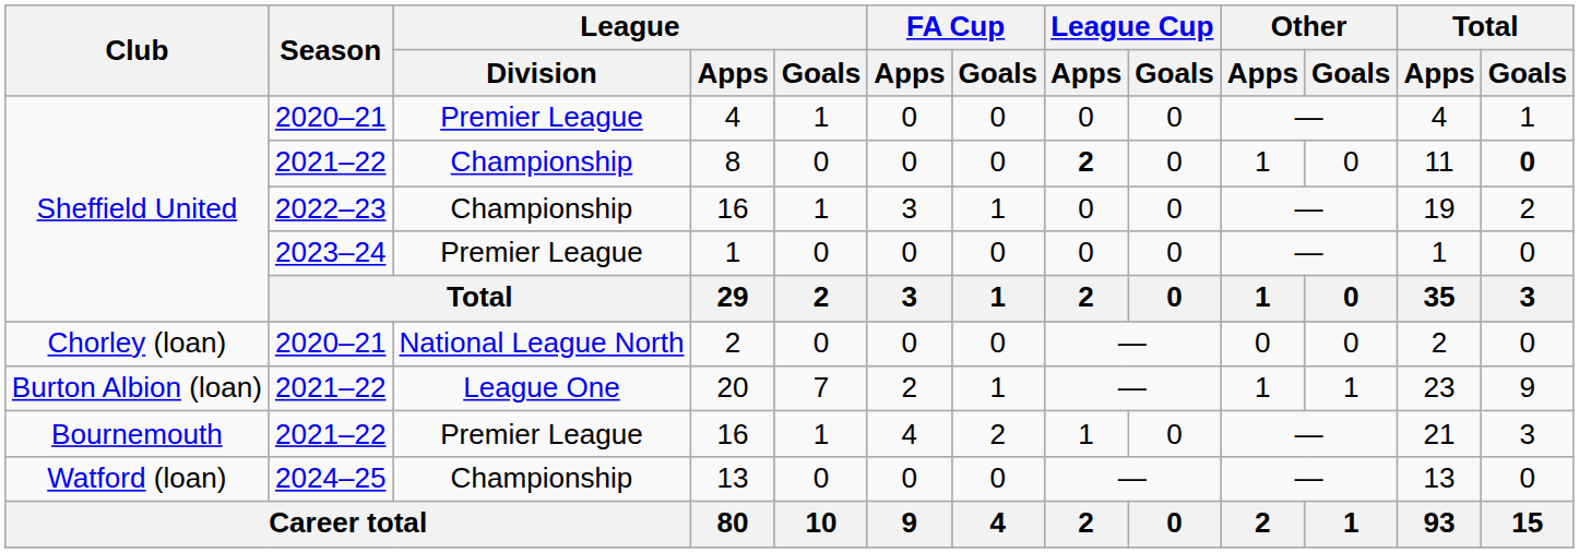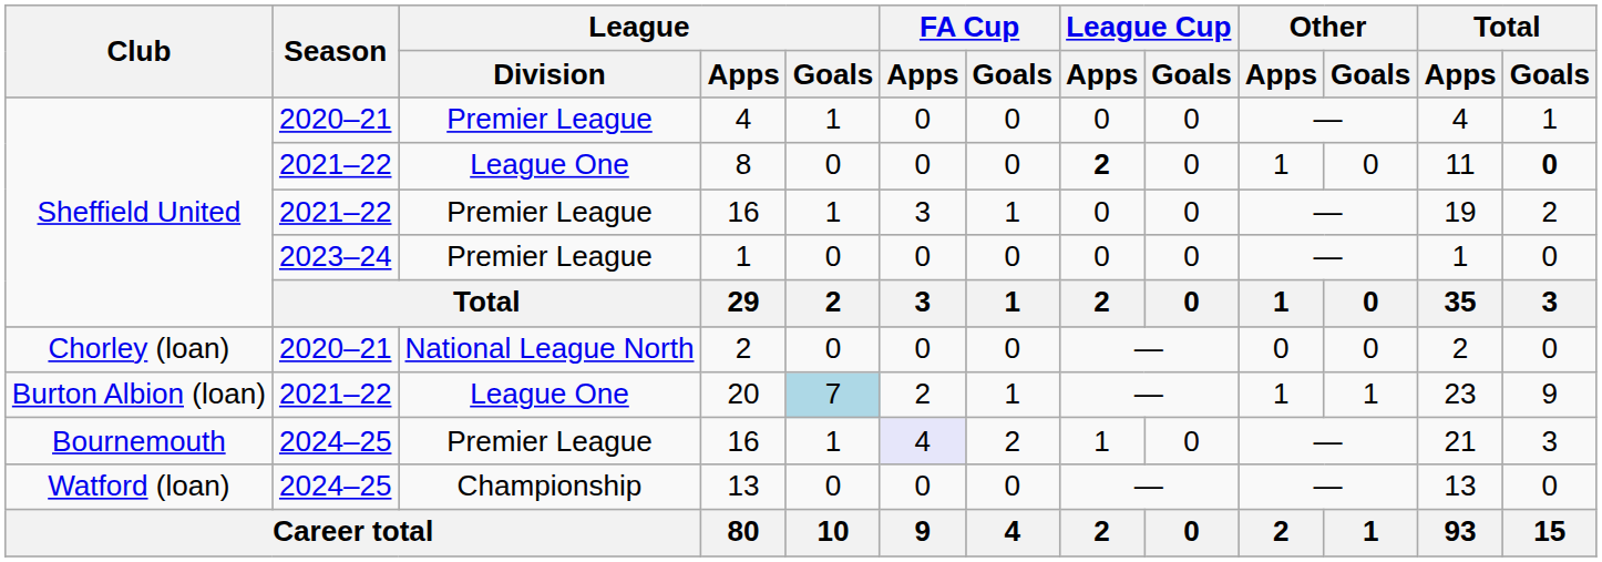 <table class=wikitable style="text-align:center">
 <tr>
 <th rowspan="2">Club</th>
 <th rowspan="2">Season</th>
 <th colspan="3">League</th>
 <th colspan="2"><a href='#'>FA Cup</a></th>
 <th colspan="2"><a href='#'>League Cup</a></th>
 <th colspan="2">Other</th>
 <th colspan="2">Total</th>
 </tr>
 <tr>
 <th>Division</th>
 <th>Apps</th>
 <th>Goals</th>
 <th>Apps</th>
 <th>Goals</th>
 <th>Apps</th>
 <th>Goals</th>
 <th>Apps</th>
 <th>Goals</th>
 <th>Apps</th>
 <th>Goals</th>
 </tr>
 <tr>
 <td rowspan="5"><a href='#'>Sheffield United</a></td>
 <td><a href='#'>2020–21</a></td>
 <td><a href='#'>Premier League</a></td>
 <td>4</td>
 <td>1</td>
 <td>0</td>
 <td>0</td>
 <td>0</td>
 <td>0</td>
 <td colspan="2">—</td>
 <td>4</td>
 <td>1</td>
 </tr>
 <tr>
 <td><a href='#'>2021–22</a></td>
-<td><a href='#'>Championship</a></td>
+<td><a href='#'>League One</a></td>
 <td>8</td>
 <td>0</td>
 <td>0</td>
 <td>0</td>
 <td><strong>2</strong></td>
 <td>0</td>
 <td>1</td>
 <td>0</td>
 <td>11</td>
 <td><strong>0</strong></td>
 </tr>
 <tr>
-<td><a href='#'>2022–23</a></td>
-<td>Championship</td>
+<td><a href='#'>2021–22</a></td>
+<td>Premier League</td>
 <td>16</td>
 <td>1</td>
 <td>3</td>
 <td>1</td>
 <td>0</td>
 <td>0</td>
 <td colspan="2">—</td>
 <td>19</td>
 <td>2</td>
 </tr>
 <tr>
 <td><a href='#'>2023–24</a></td>
 <td>Premier League</td>
 <td>1</td>
 <td>0</td>
 <td>0</td>
 <td>0</td>
 <td>0</td>
 <td>0</td>
 <td colspan="2">—</td>
 <td>1</td>
 <td>0</td>
 </tr>
 <tr>
 <th colspan="2">Total</th>
 <th>29</th>
 <th>2</th>
 <th>3</th>
 <th>1</th>
 <th>2</th>
 <th>0</th>
 <th>1</th>
 <th>0</th>
 <th>35</th>
 <th>3</th>
 </tr>
 <tr>
 <td><a href='#'>Chorley</a> (loan)</td>
 <td><a href='#'>2020–21</a></td>
 <td><a href='#'>National League North</a></td>
 <td>2</td>
 <td>0</td>
 <td>0</td>
 <td>0</td>
 <td colspan="2">—</td>
 <td>0</td>
 <td>0</td>
 <td>2</td>
 <td>0</td>
 </tr>
 <tr>
 <td><a href='#'>Burton Albion</a> (loan)</td>
 <td><a href='#'>2021–22</a></td>
 <td><a href='#'>League One</a></td>
 <td>20</td>
-<td>7</td>
+<td style="background: lightblue;">7</td>
 <td>2</td>
 <td>1</td>
 <td colspan="2">—</td>
 <td>1</td>
 <td>1</td>
 <td>23</td>
 <td>9</td>
 </tr>
 <tr>
 <td><a href='#'>Bournemouth</a></td>
-<td><a href='#'>2021–22</a></td>
+<td><a href='#'>2024–25</a></td>
 <td>Premier League</td>
 <td>16</td>
 <td>1</td>
-<td>4</td>
+<td style="background: lavender;">4</td>
 <td>2</td>
 <td>1</td>
 <td>0</td>
 <td colspan="2">—</td>
 <td>21</td>
 <td>3</td>
 </tr>
 <tr>
 <td><a href='#'>Watford</a> (loan)</td>
 <td><a href='#'>2024–25</a></td>
 <td>Championship</td>
 <td>13</td>
 <td>0</td>
 <td>0</td>
 <td>0</td>
 <td colspan="2">—</td>
 <td colspan="2">—</td>
 <td>13</td>
 <td>0</td>
 </tr>
 <tr>
 <th colspan="3">Career total</th>
 <th>80</th>
 <th>10</th>
 <th>9</th>
 <th>4</th>
 <th>2</th>
 <th>0</th>
 <th>2</th>
 <th>1</th>
 <th>93</th>
 <th>15</th>
 </tr>
 </table>
